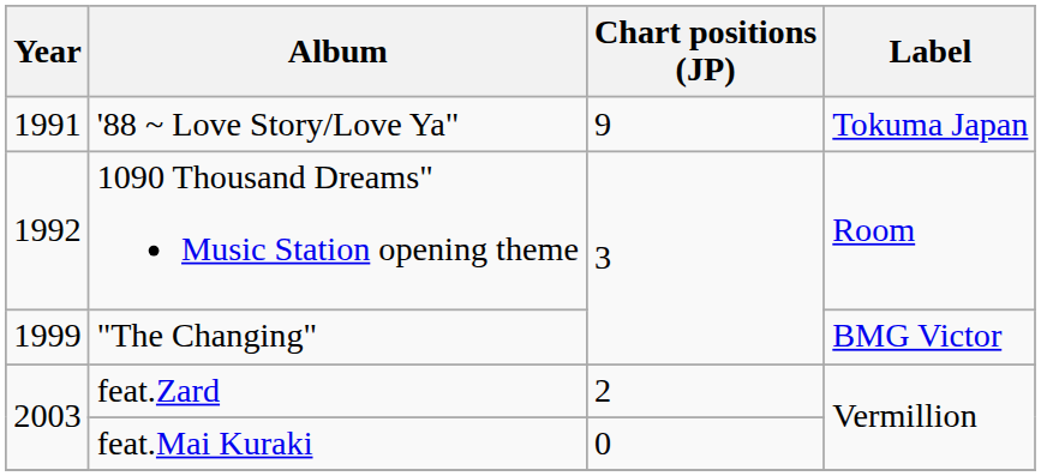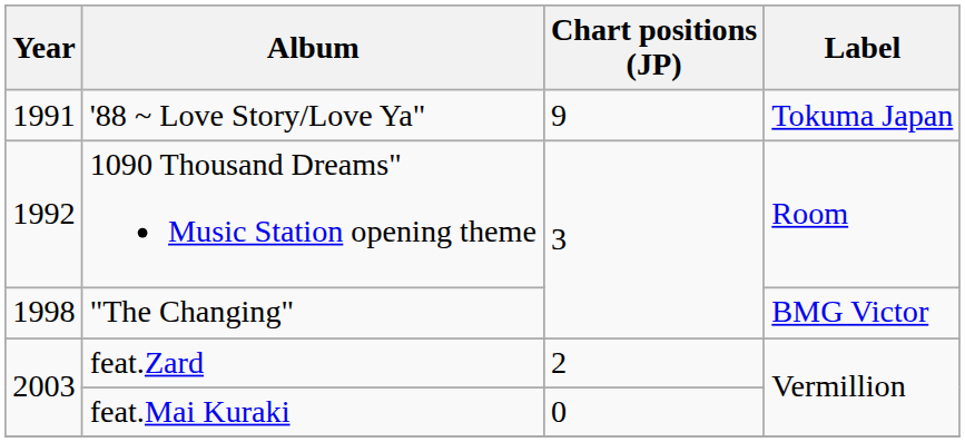 <table class="wikitable">
 <tr>
 <th>Year</th>
 <th>Album</th>
 <th>Chart positions<br>(JP)</th>
 <th>Label</th>
 </tr>
 <tr>
 <td>1991</td>
 <td>'88 ~ Love Story/Love Ya"</td>
 <td rowspan="1">9</td>
 <td rowspan="1"><a href='#'>Tokuma Japan</a></td>
 </tr>
 <tr>
 <td>1992</td>
 <td>1090 Thousand Dreams"<br><ul><li><a href='#'>Music Station</a> opening theme</li></ul></td>
 <td rowspan="2">3</td>
 <td rowspan="1"><a href='#'>Room</a></td>
 </tr>
 <tr>
-<td>1999</td>
+<td>1998</td>
 <td>"The Changing"</td>
 <td rowspan="1"><a href='#'>BMG Victor</a></td>
 </tr>
 <tr>
 <td rowspan="2">2003</td>
 <td> feat.<a href='#'>Zard</a></td>
 <td rowspan="1">2</td>
 <td rowspan="2">Vermillion</td>
 </tr>
 <tr>
 <td> feat.<a href='#'>Mai Kuraki</a></td>
 <td rowspan="1">0</td>
 </tr>
 <tr>
 </tr>
 </table>
